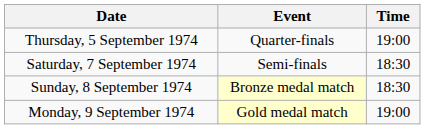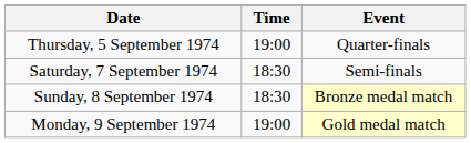 <table class = "wikitable" style="text-align:center;">
 <tr>
 <th width=220>Date</th>
+<th width=50>Time</th>
 <th width=150>Event</th>
-<th width=50>Time</th>
 </tr>
 <tr>
 <td>Thursday, 5 September 1974</td>
+<td>19:00</td>
 <td>Quarter-finals</td>
-<td>19:00</td>
 </tr>
 <tr>
 <td>Saturday, 7 September 1974</td>
+<td>18:30</td>
 <td>Semi-finals</td>
-<td>18:30</td>
 </tr>
 <tr>
 <td>Sunday, 8 September 1974</td>
+<td>18:30</td>
 <td bgcolor=ffffcc>Bronze medal match</td>
-<td>18:30</td>
 </tr>
 <tr>
 <td>Monday, 9 September 1974</td>
+<td>19:00</td>
 <td bgcolor=ffffcc>Gold medal match</td>
-<td>19:00</td>
 </tr>
 </table>
